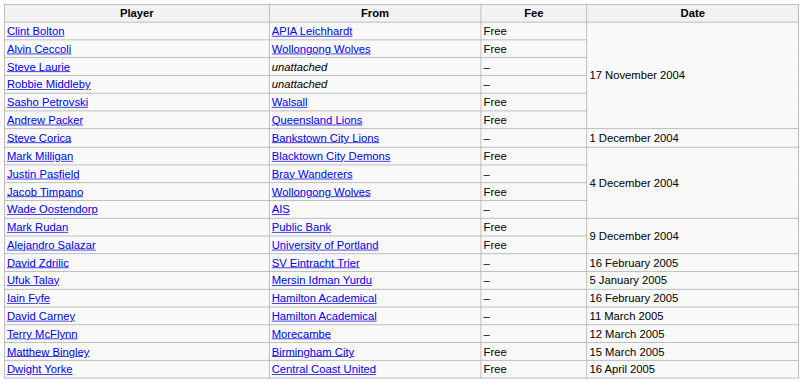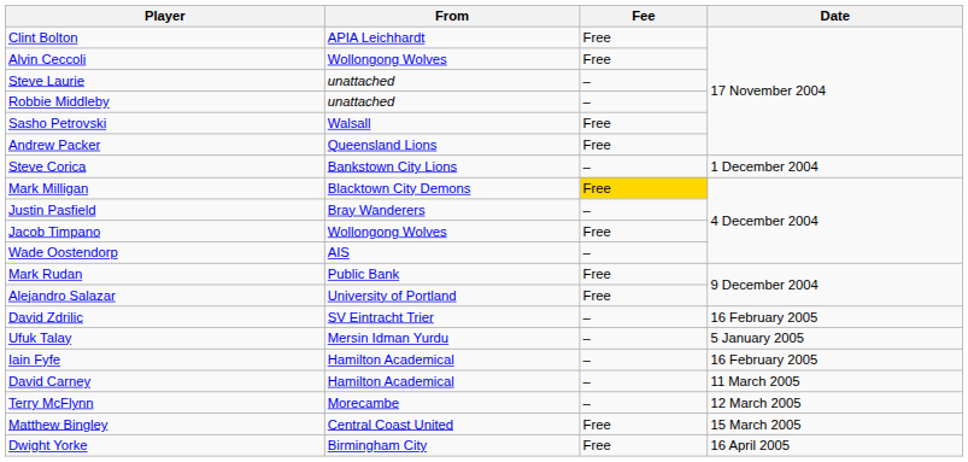 <table class="wikitable" style="text-align:center; font-size:95%;width:85%; text-align:left">
 <tr>
 <th width=25%>Player</th>
 <th width=20%>From</th>
 <th width=10%>Fee</th>
 <th width=20%>Date</th>
 </tr>
 <tr>
 <td> <a href='#'>Clint Bolton</a></td>
 <td><a href='#'>APIA Leichhardt</a></td>
 <td>Free</td>
 <td rowspan="6">17 November 2004</td>
 </tr>
 <tr>
 <td> <a href='#'>Alvin Ceccoli</a></td>
 <td><a href='#'>Wollongong Wolves</a></td>
 <td>Free</td>
 </tr>
 <tr>
 <td> <a href='#'>Steve Laurie</a></td>
 <td><em>unattached</em></td>
 <td>–</td>
 </tr>
 <tr>
 <td> <a href='#'>Robbie Middleby</a></td>
 <td><em>unattached</em></td>
 <td>–</td>
 </tr>
 <tr>
 <td> <a href='#'>Sasho Petrovski</a></td>
 <td> <a href='#'>Walsall</a></td>
 <td>Free</td>
 </tr>
 <tr>
 <td> <a href='#'>Andrew Packer</a></td>
 <td><a href='#'>Queensland Lions</a></td>
 <td>Free</td>
 </tr>
 <tr>
 <td> <a href='#'>Steve Corica</a></td>
 <td><a href='#'>Bankstown City Lions</a></td>
 <td>–</td>
 <td>1 December 2004</td>
 </tr>
 <tr>
 <td> <a href='#'>Mark Milligan</a></td>
 <td><a href='#'>Blacktown City Demons</a></td>
-<td>Free</td>
+<td style="background: gold;">Free</td>
 <td rowspan="4">4 December 2004</td>
 </tr>
 <tr>
 <td> <a href='#'>Justin Pasfield</a></td>
 <td> <a href='#'>Bray Wanderers</a></td>
 <td>–</td>
 </tr>
 <tr>
 <td> <a href='#'>Jacob Timpano</a></td>
 <td><a href='#'>Wollongong Wolves</a></td>
 <td>Free</td>
 </tr>
 <tr>
 <td> <a href='#'>Wade Oostendorp</a></td>
 <td><a href='#'>AIS</a></td>
 <td>–</td>
 </tr>
 <tr>
 <td> <a href='#'>Mark Rudan</a></td>
 <td> <a href='#'>Public Bank</a></td>
 <td>Free</td>
 <td rowspan="2">9 December 2004</td>
 </tr>
 <tr>
 <td> <a href='#'>Alejandro Salazar</a></td>
 <td> <a href='#'>University of Portland</a></td>
 <td>Free</td>
 </tr>
 <tr>
 <td> <a href='#'>David Zdrilic</a></td>
 <td> <a href='#'>SV Eintracht Trier</a></td>
 <td>–</td>
 <td>16 February 2005</td>
 </tr>
 <tr>
 <td> <a href='#'>Ufuk Talay</a></td>
 <td> <a href='#'>Mersin Idman Yurdu</a></td>
 <td>–</td>
 <td>5 January 2005</td>
 </tr>
 <tr>
 <td> <a href='#'>Iain Fyfe</a></td>
 <td> <a href='#'>Hamilton Academical</a></td>
 <td>–</td>
 <td>16 February 2005</td>
 </tr>
 <tr>
 <td> <a href='#'>David Carney</a></td>
 <td> <a href='#'>Hamilton Academical</a></td>
 <td>–</td>
 <td>11 March 2005</td>
 </tr>
 <tr>
 <td> <a href='#'>Terry McFlynn</a></td>
 <td> <a href='#'>Morecambe</a></td>
 <td>–</td>
 <td>12 March 2005</td>
 </tr>
 <tr>
 <td> <a href='#'>Matthew Bingley</a></td>
-<td> <a href='#'>Birmingham City</a></td>
+<td><a href='#'>Central Coast United</a></td>
 <td>Free</td>
 <td>15 March 2005</td>
 </tr>
 <tr>
 <td> <a href='#'>Dwight Yorke</a></td>
-<td><a href='#'>Central Coast United</a></td>
+<td> <a href='#'>Birmingham City</a></td>
 <td>Free</td>
 <td>16 April 2005</td>
 </tr>
 </table>
